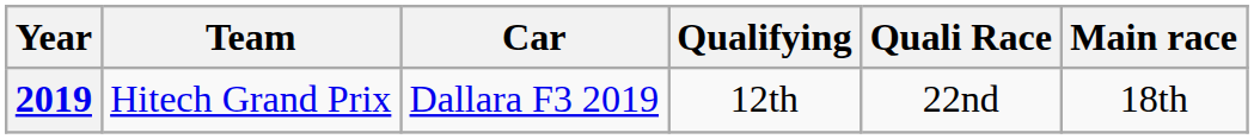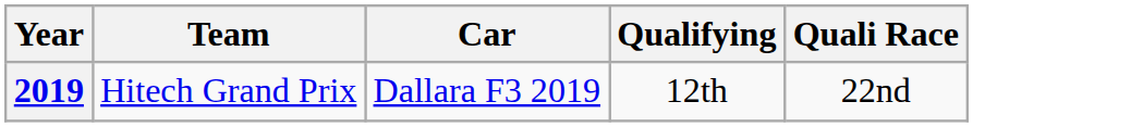 <table class="wikitable" style="text-align:center; font-size:85%">
 <tr>
 <th>Year</th>
 <th>Team</th>
 <th>Car</th>
 <th>Qualifying</th>
 <th>Quali Race</th>
-<th>Main race</th>
 </tr>
 <tr>
 <th><a href='#'>2019</a></th>
 <td align="left" nowrap> <a href='#'>Hitech Grand Prix</a></td>
 <td align="left" nowrap><a href='#'>Dallara F3 2019</a></td>
 <td>12th</td>
 <td>22nd</td>
-<td>18th</td>
 </tr>
 </table>
